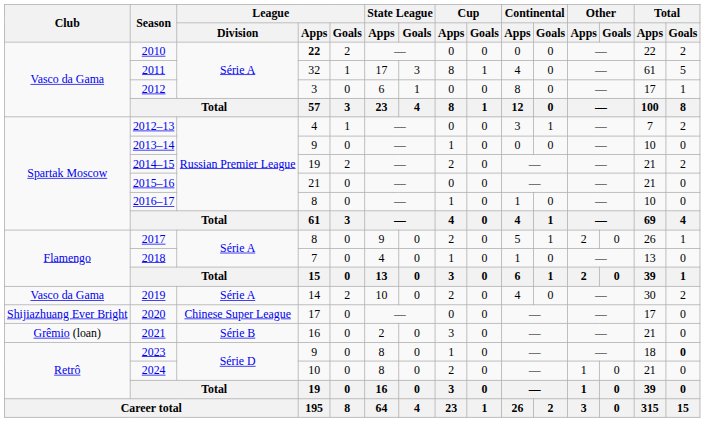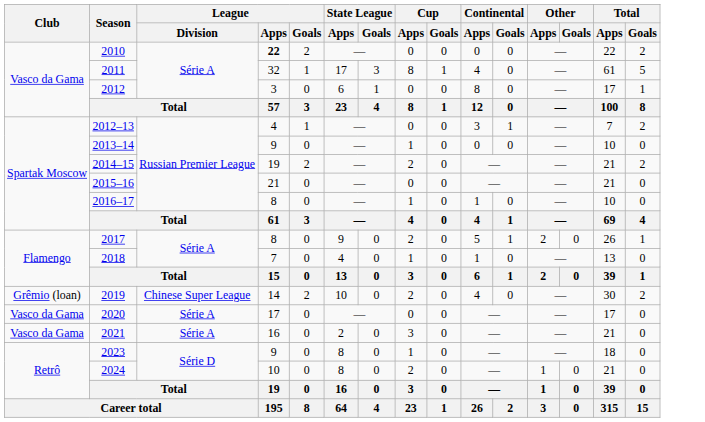 <table class="wikitable" style="text-align: center;">
 <tr>
 <th rowspan="2">Club</th>
 <th rowspan="2">Season</th>
 <th colspan="3">League</th>
 <th colspan="2">State League</th>
 <th colspan="2">Cup</th>
 <th colspan="2">Continental</th>
 <th colspan="2">Other</th>
 <th colspan="2">Total</th>
 </tr>
 <tr>
 <th>Division</th>
 <th>Apps</th>
 <th>Goals</th>
 <th>Apps</th>
 <th>Goals</th>
 <th>Apps</th>
 <th>Goals</th>
 <th>Apps</th>
 <th>Goals</th>
 <th>Apps</th>
 <th>Goals</th>
 <th>Apps</th>
 <th>Goals</th>
 </tr>
 <tr>
 <td rowspan="4" valign="center"><a href='#'>Vasco da Gama</a></td>
 <td><a href='#'>2010</a></td>
 <td rowspan="3" valign="center"><a href='#'>Série A</a></td>
 <td><strong>22</strong></td>
 <td>2</td>
 <td colspan="2">—</td>
 <td>0</td>
 <td>0</td>
 <td>0</td>
 <td>0</td>
 <td colspan="2">—</td>
 <td>22</td>
 <td>2</td>
 </tr>
 <tr>
 <td><a href='#'>2011</a></td>
 <td>32</td>
 <td>1</td>
 <td>17</td>
 <td>3</td>
 <td>8</td>
 <td>1</td>
 <td>4</td>
 <td>0</td>
 <td colspan="2">—</td>
 <td>61</td>
 <td>5</td>
 </tr>
 <tr>
 <td><a href='#'>2012</a></td>
 <td>3</td>
 <td>0</td>
 <td>6</td>
 <td>1</td>
 <td>0</td>
 <td>0</td>
 <td>8</td>
 <td>0</td>
 <td colspan="2">—</td>
 <td>17</td>
 <td>1</td>
 </tr>
 <tr>
 <th colspan="2">Total</th>
 <th>57</th>
 <th>3</th>
 <th>23</th>
 <th>4</th>
 <th>8</th>
 <th>1</th>
 <th>12</th>
 <th>0</th>
 <th colspan="2">—</th>
 <th>100</th>
 <th>8</th>
 </tr>
 <tr>
 <td rowspan="6" valign="center"><a href='#'>Spartak Moscow</a></td>
 <td><a href='#'>2012–13</a></td>
 <td rowspan="5" valign="center"><a href='#'>Russian Premier League</a></td>
 <td>4</td>
 <td>1</td>
 <td colspan="2">—</td>
 <td>0</td>
 <td>0</td>
 <td>3</td>
 <td>1</td>
 <td colspan="2">—</td>
 <td>7</td>
 <td>2</td>
 </tr>
 <tr>
 <td><a href='#'>2013–14</a></td>
 <td>9</td>
 <td>0</td>
 <td colspan="2">—</td>
 <td>1</td>
 <td>0</td>
 <td>0</td>
 <td>0</td>
 <td colspan="2">—</td>
 <td>10</td>
 <td>0</td>
 </tr>
 <tr>
 <td><a href='#'>2014–15</a></td>
 <td>19</td>
 <td>2</td>
 <td colspan="2">—</td>
 <td>2</td>
 <td>0</td>
 <td colspan="2">—</td>
 <td colspan="2">—</td>
 <td>21</td>
 <td>2</td>
 </tr>
 <tr>
 <td><a href='#'>2015–16</a></td>
 <td>21</td>
 <td>0</td>
 <td colspan="2">—</td>
 <td>0</td>
 <td>0</td>
 <td colspan="2">—</td>
 <td colspan="2">—</td>
 <td>21</td>
 <td>0</td>
 </tr>
 <tr>
 <td><a href='#'>2016–17</a></td>
 <td>8</td>
 <td>0</td>
 <td colspan="2">—</td>
 <td>1</td>
 <td>0</td>
 <td>1</td>
 <td>0</td>
 <td colspan="2">—</td>
 <td>10</td>
 <td>0</td>
 </tr>
 <tr>
 <th colspan="2">Total</th>
 <th>61</th>
 <th>3</th>
 <th colspan="2">—</th>
 <th>4</th>
 <th>0</th>
 <th>4</th>
 <th>1</th>
 <th colspan="2">—</th>
 <th>69</th>
 <th>4</th>
 </tr>
 <tr>
 <td rowspan="3" valign="center"><a href='#'>Flamengo</a></td>
 <td><a href='#'>2017</a></td>
 <td rowspan="2" valign="center"><a href='#'>Série A</a></td>
 <td>8</td>
 <td>0</td>
 <td>9</td>
 <td>0</td>
 <td>2</td>
 <td>0</td>
 <td>5</td>
 <td>1</td>
 <td>2</td>
 <td>0</td>
 <td>26</td>
 <td>1</td>
 </tr>
 <tr>
 <td><a href='#'>2018</a></td>
 <td>7</td>
 <td>0</td>
 <td>4</td>
 <td>0</td>
 <td>1</td>
 <td>0</td>
 <td>1</td>
 <td>0</td>
 <td colspan="2">—</td>
 <td>13</td>
 <td>0</td>
 </tr>
 <tr>
 <th colspan="2">Total</th>
 <th>15</th>
 <th>0</th>
 <th>13</th>
 <th>0</th>
 <th>3</th>
 <th>0</th>
 <th>6</th>
 <th>1</th>
 <th>2</th>
 <th>0</th>
 <th>39</th>
 <th>1</th>
 </tr>
 <tr>
-<td rowspan="1" valign="center"><a href='#'>Vasco da Gama</a></td>
+<td rowspan="1" valign="center"><a href='#'>Grêmio</a> (loan)</td>
 <td><a href='#'>2019</a></td>
-<td rowspan="1" valign="center"><a href='#'>Série A</a></td>
+<td rowspan="1" valign="center"><a href='#'>Chinese Super League</a></td>
 <td>14</td>
 <td>2</td>
 <td>10</td>
 <td>0</td>
 <td>2</td>
 <td>0</td>
 <td>4</td>
 <td>0</td>
 <td colspan="2">—</td>
 <td>30</td>
 <td>2</td>
 </tr>
 <tr>
-<td rowspan="1" valign="center"><a href='#'>Shijiazhuang Ever Bright</a></td>
+<td rowspan="1" valign="center"><a href='#'>Vasco da Gama</a></td>
 <td><a href='#'>2020</a></td>
-<td rowspan="1" valign="center"><a href='#'>Chinese Super League</a></td>
+<td rowspan="1" valign="center"><a href='#'>Série A</a></td>
 <td>17</td>
 <td>0</td>
 <td colspan="2">—</td>
 <td>0</td>
 <td>0</td>
 <td colspan="2">—</td>
 <td colspan="2">—</td>
 <td>17</td>
 <td>0</td>
 </tr>
 <tr>
-<td rowspan="1" valign="center"><a href='#'>Grêmio</a> (loan)</td>
+<td rowspan="1" valign="center"><a href='#'>Vasco da Gama</a></td>
 <td><a href='#'>2021</a></td>
-<td rowspan="1" valign="center"><a href='#'>Série B</a></td>
+<td rowspan="1" valign="center"><a href='#'>Série A</a></td>
 <td>16</td>
 <td>0</td>
 <td>2</td>
 <td>0</td>
 <td>3</td>
 <td>0</td>
 <td colspan="2">—</td>
 <td colspan="2">—</td>
 <td>21</td>
 <td>0</td>
 </tr>
 <tr>
 <td rowspan="3" valign="center"><a href='#'>Retrô</a></td>
 <td><a href='#'>2023</a></td>
 <td rowspan="2" valign="center"><a href='#'>Série D</a></td>
 <td>9</td>
 <td>0</td>
 <td>8</td>
 <td>0</td>
 <td>1</td>
 <td>0</td>
 <td colspan="2">—</td>
 <td colspan="2">—</td>
 <td>18</td>
-<td><strong>0</strong></td>
+<td>0</td>
 </tr>
 <tr>
 <td><a href='#'>2024</a></td>
 <td>10</td>
 <td>0</td>
 <td>8</td>
 <td>0</td>
 <td>2</td>
 <td>0</td>
 <td colspan="2">—</td>
 <td>1</td>
 <td>0</td>
 <td>21</td>
 <td>0</td>
 </tr>
 <tr>
 <th colspan="2">Total</th>
 <th>19</th>
 <th>0</th>
 <th>16</th>
 <th>0</th>
 <th>3</th>
 <th>0</th>
 <th colspan="2">—</th>
 <th>1</th>
 <th>0</th>
 <th>39</th>
 <th>0</th>
 </tr>
 <tr>
 <th colspan="3">Career total</th>
 <th>195</th>
 <th>8</th>
 <th>64</th>
 <th>4</th>
 <th>23</th>
 <th>1</th>
 <th>26</th>
 <th>2</th>
 <th>3</th>
 <th>0</th>
 <th>315</th>
 <th>15</th>
 </tr>
 </table>
